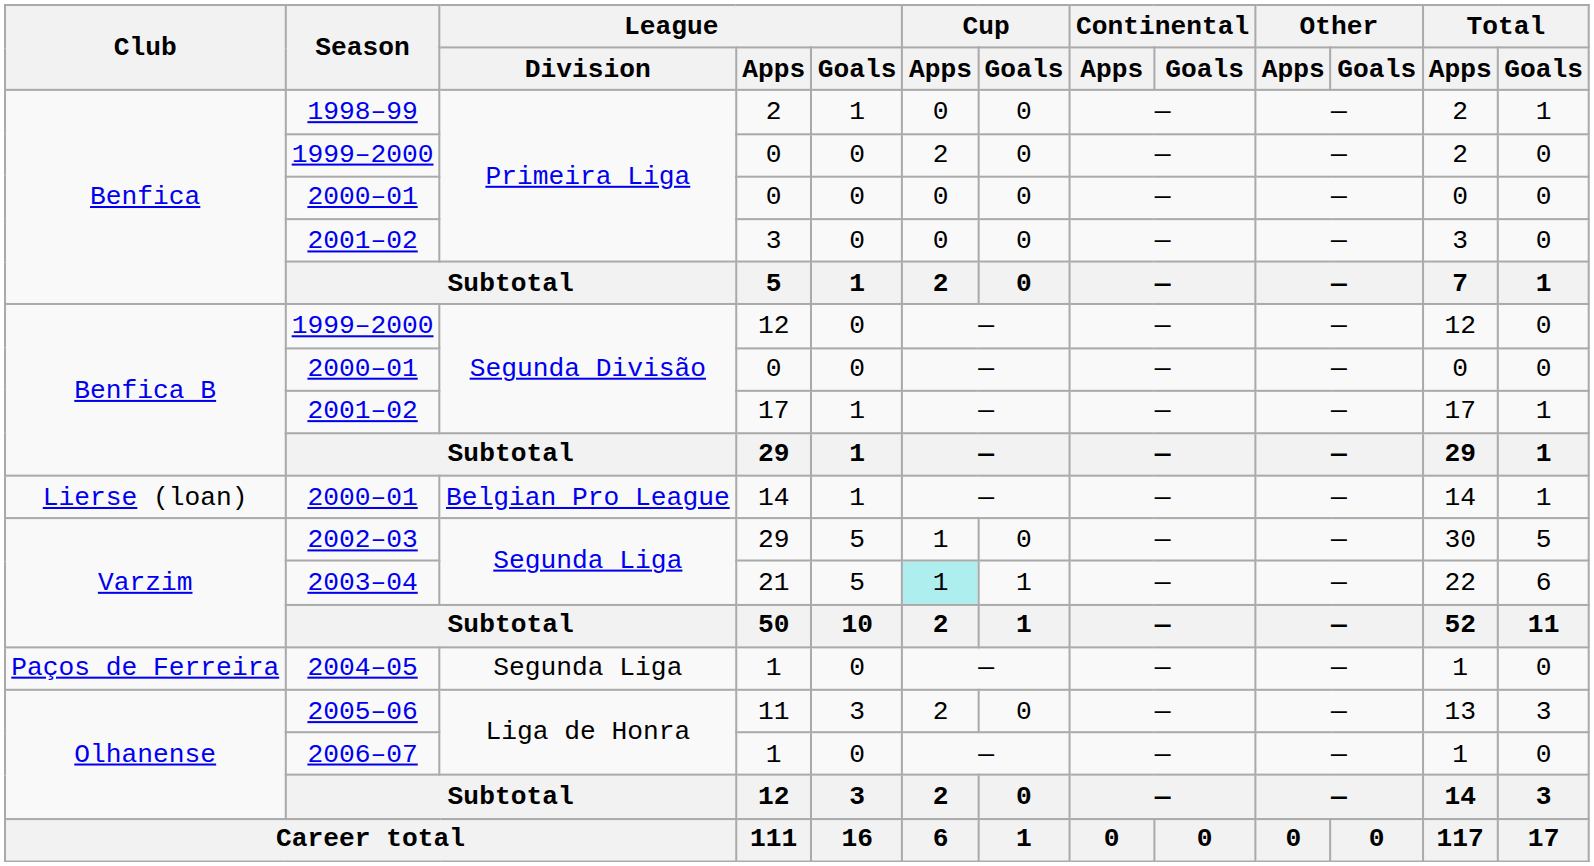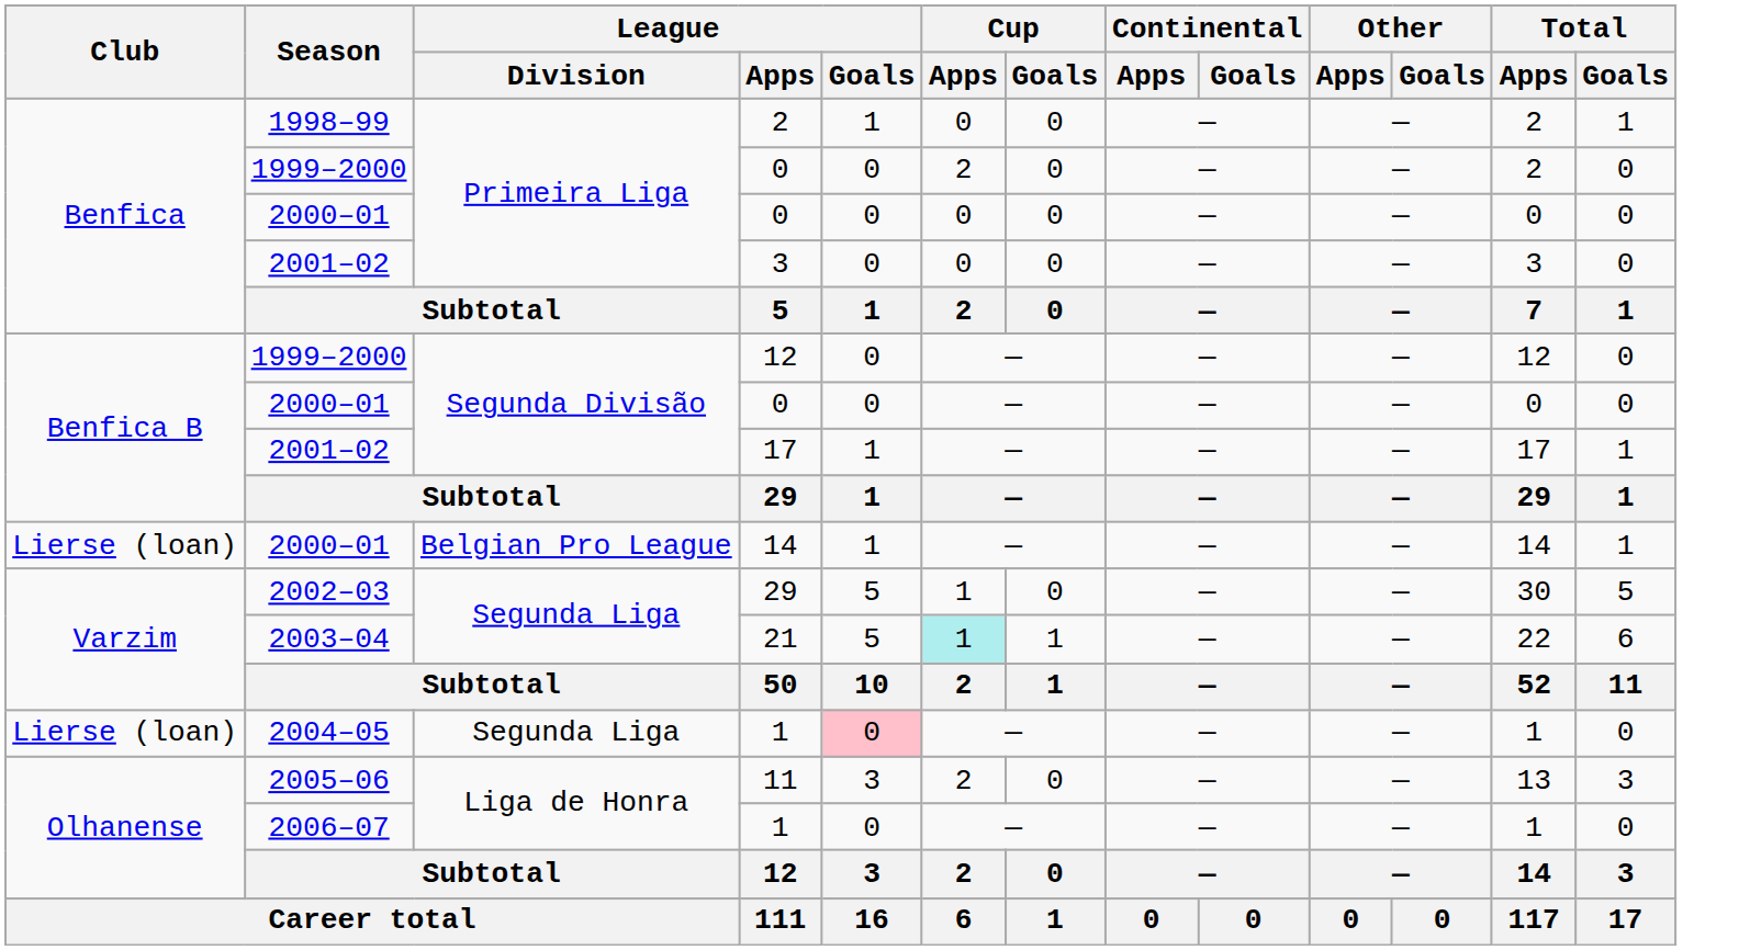 <table class="wikitable" style="text-align: center;">
 <tr>
 <th rowspan="2">Club</th>
 <th rowspan="2">Season</th>
 <th colspan="3">League</th>
 <th colspan="2">Cup</th>
 <th colspan="2">Continental</th>
 <th colspan="2">Other</th>
 <th colspan="2">Total</th>
 </tr>
 <tr>
 <th>Division</th>
 <th>Apps</th>
 <th>Goals</th>
 <th>Apps</th>
 <th>Goals</th>
 <th>Apps</th>
 <th>Goals</th>
 <th>Apps</th>
 <th>Goals</th>
 <th>Apps</th>
 <th>Goals</th>
 </tr>
 <tr>
 <td rowspan="5" valign="center"><a href='#'>Benfica</a></td>
 <td><a href='#'>1998–99</a></td>
 <td rowspan="4"><a href='#'>Primeira Liga</a></td>
 <td>2</td>
 <td>1</td>
 <td>0</td>
 <td>0</td>
 <td colspan="2">—</td>
 <td colspan="2">—</td>
 <td>2</td>
 <td>1</td>
 </tr>
 <tr>
 <td><a href='#'>1999–2000</a></td>
 <td>0</td>
 <td>0</td>
 <td>2</td>
 <td>0</td>
 <td colspan="2">—</td>
 <td colspan="2">—</td>
 <td>2</td>
 <td>0</td>
 </tr>
 <tr>
 <td><a href='#'>2000–01</a></td>
 <td>0</td>
 <td>0</td>
 <td>0</td>
 <td>0</td>
 <td colspan="2">—</td>
 <td colspan="2">—</td>
 <td>0</td>
 <td>0</td>
 </tr>
 <tr>
 <td><a href='#'>2001–02</a></td>
 <td>3</td>
 <td>0</td>
 <td>0</td>
 <td>0</td>
 <td colspan="2">—</td>
 <td colspan="2">—</td>
 <td>3</td>
 <td>0</td>
 </tr>
 <tr>
 <th colspan="2">Subtotal</th>
 <th>5</th>
 <th>1</th>
 <th>2</th>
 <th>0</th>
 <th colspan="2">—</th>
 <th colspan="2">—</th>
 <th>7</th>
 <th>1</th>
 </tr>
 <tr>
 <td rowspan="4" valign="center"><a href='#'>Benfica B</a></td>
 <td><a href='#'>1999–2000</a></td>
 <td rowspan="3"><a href='#'>Segunda Divisão</a></td>
 <td>12</td>
 <td>0</td>
 <td colspan="2">—</td>
 <td colspan="2">—</td>
 <td colspan="2">—</td>
 <td>12</td>
 <td>0</td>
 </tr>
 <tr>
 <td><a href='#'>2000–01</a></td>
 <td>0</td>
 <td>0</td>
 <td colspan="2">—</td>
 <td colspan="2">—</td>
 <td colspan="2">—</td>
 <td>0</td>
 <td>0</td>
 </tr>
 <tr>
 <td><a href='#'>2001–02</a></td>
 <td>17</td>
 <td>1</td>
 <td colspan="2">—</td>
 <td colspan="2">—</td>
 <td colspan="2">—</td>
 <td>17</td>
 <td>1</td>
 </tr>
 <tr>
 <th colspan="2">Subtotal</th>
 <th>29</th>
 <th>1</th>
 <th colspan="2">—</th>
 <th colspan="2">—</th>
 <th colspan="2">—</th>
 <th>29</th>
 <th>1</th>
 </tr>
 <tr>
 <td valign="center"><a href='#'>Lierse</a> (loan)</td>
 <td><a href='#'>2000–01</a></td>
 <td><a href='#'>Belgian Pro League</a></td>
 <td>14</td>
 <td>1</td>
 <td colspan="2">—</td>
 <td colspan="2">—</td>
 <td colspan="2">—</td>
 <td>14</td>
 <td>1</td>
 </tr>
 <tr>
 <td rowspan="3" valign="center"><a href='#'>Varzim</a></td>
 <td><a href='#'>2002–03</a></td>
 <td rowspan="2"><a href='#'>Segunda Liga</a></td>
 <td>29</td>
 <td>5</td>
 <td>1</td>
 <td>0</td>
 <td colspan="2">—</td>
 <td colspan="2">—</td>
 <td>30</td>
 <td>5</td>
 </tr>
 <tr>
 <td><a href='#'>2003–04</a></td>
 <td>21</td>
 <td>5</td>
 <td style="background: paleturquoise;">1</td>
 <td>1</td>
 <td colspan="2">—</td>
 <td colspan="2">—</td>
 <td>22</td>
 <td>6</td>
 </tr>
 <tr>
 <th colspan="2">Subtotal</th>
 <th>50</th>
 <th>10</th>
 <th>2</th>
 <th>1</th>
 <th colspan="2">—</th>
 <th colspan="2">—</th>
 <th>52</th>
 <th>11</th>
 </tr>
 <tr>
-<td valign="center"><a href='#'>Paços de Ferreira</a></td>
+<td valign="center"><a href='#'>Lierse</a> (loan)</td>
 <td><a href='#'>2004–05</a></td>
 <td>Segunda Liga</td>
 <td>1</td>
-<td>0</td>
+<td style="background: pink;">0</td>
 <td colspan="2">—</td>
 <td colspan="2">—</td>
 <td colspan="2">—</td>
 <td>1</td>
 <td>0</td>
 </tr>
 <tr>
 <td rowspan="3" valign="center"><a href='#'>Olhanense</a></td>
 <td><a href='#'>2005–06</a></td>
 <td rowspan="2">Liga de Honra</td>
 <td>11</td>
 <td>3</td>
 <td>2</td>
 <td>0</td>
 <td colspan="2">—</td>
 <td colspan="2">—</td>
 <td>13</td>
 <td>3</td>
 </tr>
 <tr>
 <td><a href='#'>2006–07</a></td>
 <td>1</td>
 <td>0</td>
 <td colspan="2">—</td>
 <td colspan="2">—</td>
 <td colspan="2">—</td>
 <td>1</td>
 <td>0</td>
 </tr>
 <tr>
 <th colspan="2">Subtotal</th>
 <th>12</th>
 <th>3</th>
 <th>2</th>
 <th>0</th>
 <th colspan="2">—</th>
 <th colspan="2">—</th>
 <th>14</th>
 <th>3</th>
 </tr>
 <tr>
 <th colspan="3"><strong>Career total</strong></th>
 <th>111</th>
 <th>16</th>
 <th>6</th>
 <th>1</th>
 <th>0</th>
 <th>0</th>
 <th>0</th>
 <th>0</th>
 <th>117</th>
 <th>17</th>
 </tr>
 </table>
